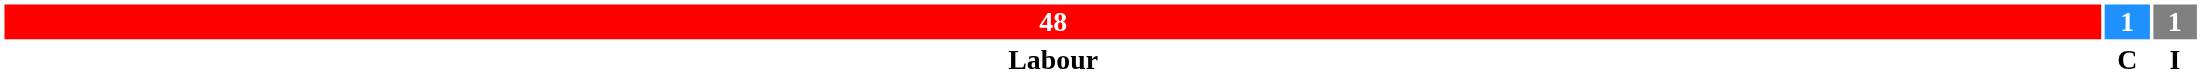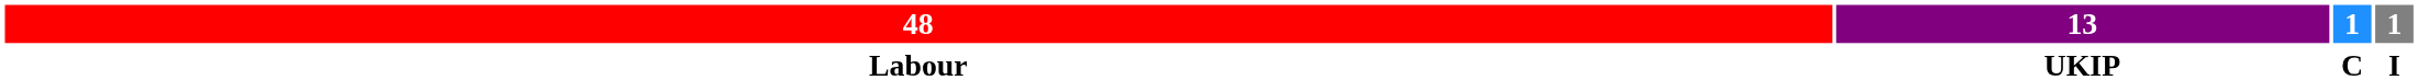 <table style="width:100%; text-align:center;">
 <tr style="color:white;">
 <td style="background:red; width:76.2%;"><strong>48</strong></td>
+<td style="background:purple; width:20.6;"><strong>13</strong></td>
 <td style="background:dodgerblue; width:1.6%;"><strong>1</strong></td>
 <td style="background:grey; width:1.6%;"><strong>1</strong></td>
 </tr>
 <tr>
 <td><span><strong>Labour</strong></span></td>
+<td><span><strong>UKIP</strong></span></td>
 <td><span><strong>C</strong></span></td>
 <td><span><strong>I</strong></span></td>
 </tr>
 </table>
